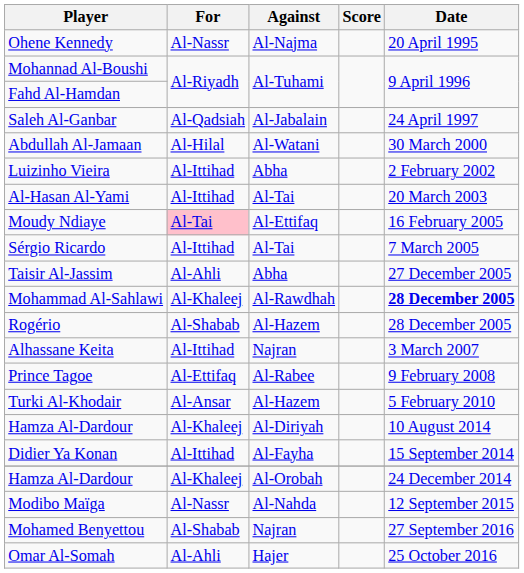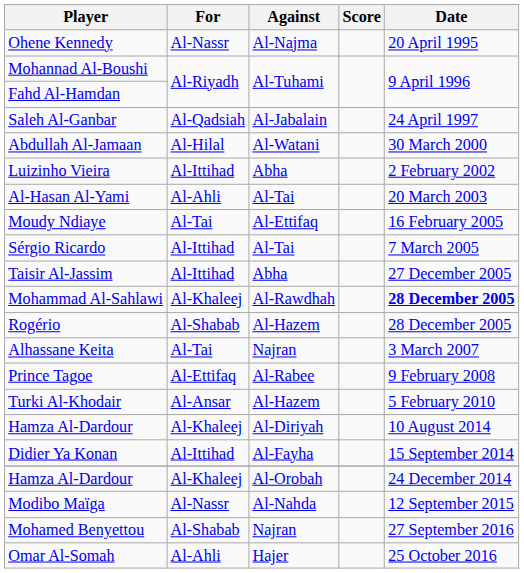 <table class="wikitable">
 <tr>
 <th>Player</th>
 <th>For</th>
 <th>Against</th>
 <th>Score</th>
 <th>Date</th>
 </tr>
 <tr>
 <td> <a href='#'>Ohene Kennedy</a></td>
 <td><a href='#'>Al-Nassr</a></td>
 <td><a href='#'>Al-Najma</a></td>
 <td></td>
 <td><a href='#'>20 April 1995</a></td>
 </tr>
 <tr>
 <td> <a href='#'>Mohannad Al-Boushi</a></td>
 <td rowspan=2><a href='#'>Al-Riyadh</a></td>
 <td rowspan=2><a href='#'>Al-Tuhami</a></td>
 <td rowspan=2></td>
 <td rowspan=2><a href='#'>9 April 1996</a></td>
 </tr>
 <tr>
 <td> <a href='#'>Fahd Al-Hamdan</a></td>
 </tr>
 <tr>
 <td> <a href='#'>Saleh Al-Ganbar</a></td>
 <td><a href='#'>Al-Qadsiah</a></td>
 <td><a href='#'>Al-Jabalain</a></td>
 <td></td>
 <td><a href='#'>24 April 1997</a></td>
 </tr>
 <tr>
 <td> <a href='#'>Abdullah Al-Jamaan</a></td>
 <td><a href='#'>Al-Hilal</a></td>
 <td><a href='#'>Al-Watani</a></td>
 <td></td>
 <td><a href='#'>30 March 2000</a></td>
 </tr>
 <tr>
 <td> <a href='#'>Luizinho Vieira</a></td>
 <td><a href='#'>Al-Ittihad</a></td>
 <td><a href='#'>Abha</a></td>
 <td></td>
 <td><a href='#'>2 February 2002</a></td>
 </tr>
 <tr>
 <td> <a href='#'>Al-Hasan Al-Yami</a></td>
-<td><a href='#'>Al-Ittihad</a></td>
+<td><a href='#'>Al-Ahli</a></td>
 <td><a href='#'>Al-Tai</a></td>
 <td></td>
 <td><a href='#'>20 March 2003</a></td>
 </tr>
 <tr>
 <td> <a href='#'>Moudy Ndiaye</a></td>
-<td style="background: pink;"><a href='#'>Al-Tai</a></td>
+<td><a href='#'>Al-Tai</a></td>
 <td><a href='#'>Al-Ettifaq</a></td>
 <td></td>
 <td><a href='#'>16 February 2005</a></td>
 </tr>
 <tr>
 <td> <a href='#'>Sérgio Ricardo</a></td>
 <td><a href='#'>Al-Ittihad</a></td>
 <td><a href='#'>Al-Tai</a></td>
 <td></td>
 <td><a href='#'>7 March 2005</a></td>
 </tr>
 <tr>
 <td> <a href='#'>Taisir Al-Jassim</a></td>
-<td><a href='#'>Al-Ahli</a></td>
+<td><a href='#'>Al-Ittihad</a></td>
 <td><a href='#'>Abha</a></td>
 <td></td>
 <td><a href='#'>27 December 2005</a></td>
 </tr>
 <tr>
 <td> <a href='#'>Mohammad Al-Sahlawi</a></td>
 <td><a href='#'>Al-Khaleej</a></td>
 <td><a href='#'>Al-Rawdhah</a></td>
 <td></td>
 <td><strong><a href='#'>28 December 2005</a></strong></td>
 </tr>
 <tr>
 <td> <a href='#'>Rogério</a></td>
 <td><a href='#'>Al-Shabab</a></td>
 <td><a href='#'>Al-Hazem</a></td>
 <td></td>
 <td><a href='#'>28 December 2005</a></td>
 </tr>
 <tr>
 <td> <a href='#'>Alhassane Keita</a></td>
-<td><a href='#'>Al-Ittihad</a></td>
+<td><a href='#'>Al-Tai</a></td>
 <td><a href='#'>Najran</a></td>
 <td></td>
 <td><a href='#'>3 March 2007</a></td>
 </tr>
 <tr>
 <td> <a href='#'>Prince Tagoe</a></td>
 <td><a href='#'>Al-Ettifaq</a></td>
 <td><a href='#'>Al-Rabee</a></td>
 <td></td>
 <td><a href='#'>9 February 2008</a></td>
 </tr>
 <tr>
 <td> <a href='#'>Turki Al-Khodair</a></td>
 <td><a href='#'>Al-Ansar</a></td>
 <td><a href='#'>Al-Hazem</a></td>
 <td></td>
 <td><a href='#'>5 February 2010</a></td>
 </tr>
 <tr>
 <td> <a href='#'>Hamza Al-Dardour</a></td>
 <td><a href='#'>Al-Khaleej</a></td>
 <td><a href='#'>Al-Diriyah</a></td>
 <td></td>
 <td><a href='#'>10 August 2014</a></td>
 </tr>
 <tr>
 <td> <a href='#'>Didier Ya Konan</a></td>
 <td><a href='#'>Al-Ittihad</a></td>
 <td><a href='#'>Al-Fayha</a></td>
 <td></td>
 <td><a href='#'>15 September 2014</a></td>
 </tr>
 <tr>
 </tr>
 <tr>
 <td> <a href='#'>Hamza Al-Dardour</a></td>
 <td><a href='#'>Al-Khaleej</a></td>
 <td><a href='#'>Al-Orobah</a></td>
 <td></td>
 <td><a href='#'>24 December 2014</a></td>
 </tr>
 <tr>
 <td> <a href='#'>Modibo Maïga</a></td>
 <td><a href='#'>Al-Nassr</a></td>
 <td><a href='#'>Al-Nahda</a></td>
 <td></td>
 <td><a href='#'>12 September 2015</a></td>
 </tr>
 <tr>
 <td> <a href='#'>Mohamed Benyettou</a></td>
 <td><a href='#'>Al-Shabab</a></td>
 <td><a href='#'>Najran</a></td>
 <td></td>
 <td><a href='#'>27 September 2016</a></td>
 </tr>
 <tr>
 <td> <a href='#'>Omar Al-Somah</a></td>
 <td><a href='#'>Al-Ahli</a></td>
 <td><a href='#'>Hajer</a></td>
 <td></td>
 <td><a href='#'>25 October 2016</a></td>
 </tr>
 </table>
